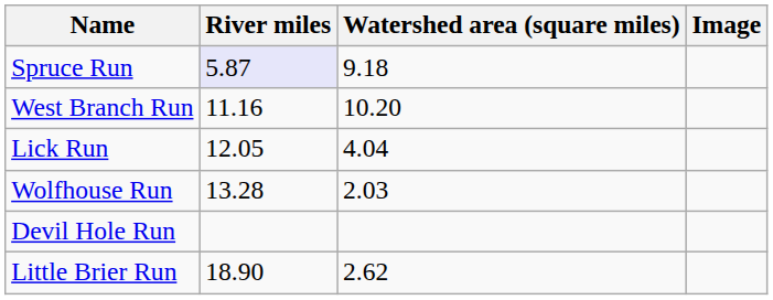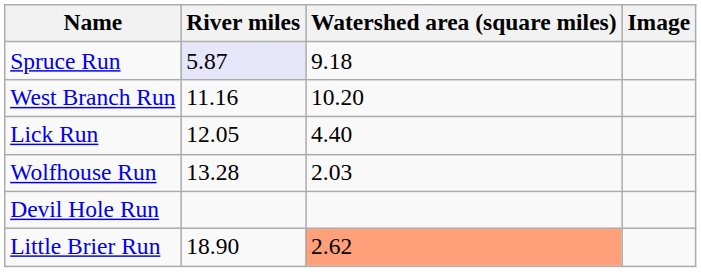 <table class="wikitable">
 <tr>
 <th>Name</th>
 <th>River miles</th>
 <th>Watershed area (square miles)</th>
 <th>Image</th>
 </tr>
 <tr>
 <td><a href='#'>Spruce Run</a></td>
 <td style="background: lavender;">5.87</td>
 <td>9.18</td>
 <td></td>
 </tr>
 <tr>
 <td><a href='#'>West Branch Run</a></td>
 <td>11.16</td>
 <td>10.20</td>
 <td></td>
 </tr>
 <tr>
 <td><a href='#'>Lick Run</a></td>
 <td>12.05</td>
-<td>4.04</td>
+<td>4.40</td>
 <td></td>
 </tr>
 <tr>
 <td><a href='#'>Wolfhouse Run</a></td>
 <td>13.28</td>
 <td>2.03</td>
 <td></td>
 </tr>
 <tr>
 <td><a href='#'>Devil Hole Run</a></td>
 <td></td>
 <td></td>
 <td></td>
 </tr>
 <tr>
 <td><a href='#'>Little Brier Run</a></td>
 <td>18.90</td>
-<td>2.62</td>
+<td style="background: lightsalmon;">2.62</td>
 <td></td>
 </tr>
 </table>
